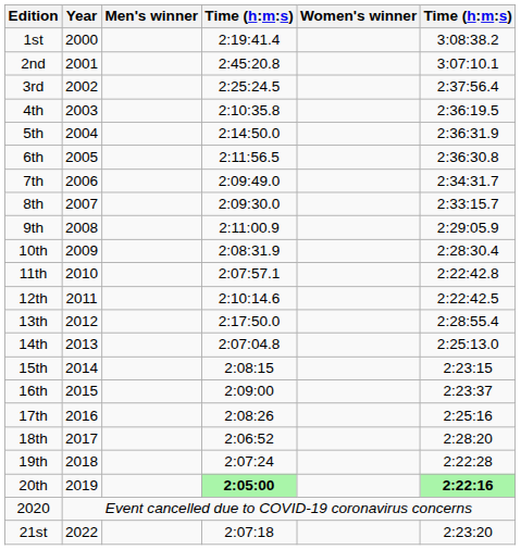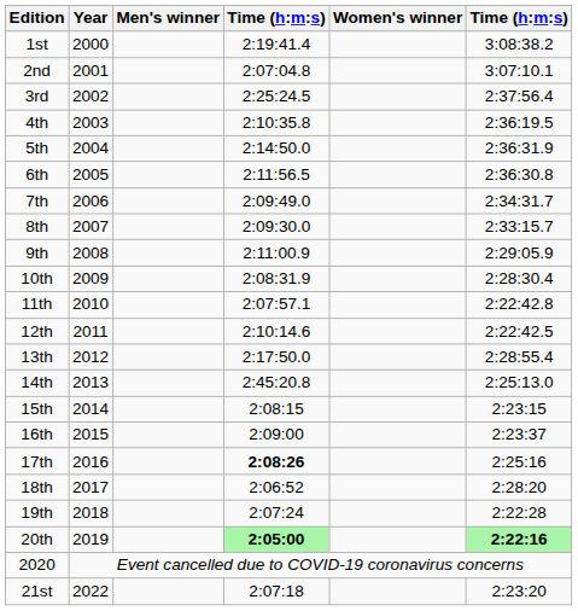 <table class="wikitable sortable" style="text-align:center">
 <tr>
 <th class=unsortable>Edition</th>
 <th>Year</th>
 <th class=unsortable>Men's winner</th>
 <th>Time (<a href='#'>h</a>:<a href='#'>m</a>:<a href='#'>s</a>)</th>
 <th class=unsortable>Women's winner</th>
 <th>Time (<a href='#'>h</a>:<a href='#'>m</a>:<a href='#'>s</a>)</th>
 </tr>
 <tr>
 <td>1st</td>
 <td>2000</td>
 <td align=left></td>
 <td>2:19:41.4</td>
 <td align=left></td>
 <td>3:08:38.2</td>
 </tr>
 <tr>
 <td>2nd</td>
 <td>2001</td>
 <td align=left></td>
-<td>2:45:20.8</td>
+<td>2:07:04.8</td>
 <td align=left></td>
 <td>3:07:10.1</td>
 </tr>
 <tr>
 <td>3rd</td>
 <td>2002</td>
 <td align=left></td>
 <td>2:25:24.5</td>
 <td align=left></td>
 <td>2:37:56.4</td>
 </tr>
 <tr>
 <td>4th</td>
 <td>2003</td>
 <td align=left></td>
 <td>2:10:35.8</td>
 <td align=left></td>
 <td>2:36:19.5</td>
 </tr>
 <tr>
 <td>5th</td>
 <td>2004</td>
 <td align=left></td>
 <td>2:14:50.0</td>
 <td align=left></td>
 <td>2:36:31.9</td>
 </tr>
 <tr>
 <td>6th</td>
 <td>2005</td>
 <td align=left></td>
 <td>2:11:56.5</td>
 <td align=left></td>
 <td>2:36:30.8</td>
 </tr>
 <tr>
 <td>7th</td>
 <td>2006</td>
 <td align=left></td>
 <td>2:09:49.0</td>
 <td align=left></td>
 <td>2:34:31.7</td>
 </tr>
 <tr>
 <td>8th</td>
 <td>2007</td>
 <td align=left></td>
 <td>2:09:30.0</td>
 <td align=left></td>
 <td>2:33:15.7</td>
 </tr>
 <tr>
 <td>9th</td>
 <td>2008</td>
 <td align=left></td>
 <td>2:11:00.9</td>
 <td align=left></td>
 <td>2:29:05.9</td>
 </tr>
 <tr>
 <td>10th</td>
 <td>2009</td>
 <td align=left></td>
 <td>2:08:31.9</td>
 <td align=left></td>
 <td>2:28:30.4</td>
 </tr>
 <tr>
 <td>11th</td>
 <td>2010</td>
 <td align=left></td>
 <td>2:07:57.1</td>
 <td align=left></td>
 <td>2:22:42.8</td>
 </tr>
 <tr>
 <td>12th</td>
 <td>2011</td>
 <td align=left></td>
 <td>2:10:14.6</td>
 <td align=left></td>
 <td>2:22:42.5</td>
 </tr>
 <tr>
 <td>13th</td>
 <td>2012</td>
 <td align=left></td>
 <td>2:17:50.0</td>
 <td align=left></td>
 <td>2:28:55.4</td>
 </tr>
 <tr>
 <td>14th</td>
 <td>2013</td>
 <td align=left></td>
-<td>2:07:04.8</td>
+<td>2:45:20.8</td>
 <td align=left></td>
 <td>2:25:13.0</td>
 </tr>
 <tr>
 <td>15th</td>
 <td>2014</td>
 <td align=left></td>
 <td>2:08:15</td>
 <td align=left></td>
 <td>2:23:15</td>
 </tr>
 <tr>
 <td>16th</td>
 <td>2015</td>
 <td align=left></td>
 <td>2:09:00</td>
 <td align=left></td>
 <td>2:23:37</td>
 </tr>
 <tr>
 <td>17th</td>
 <td>2016</td>
 <td align=left></td>
-<td>2:08:26</td>
+<td><strong>2:08:26</strong></td>
 <td align=left></td>
 <td>2:25:16</td>
 </tr>
 <tr>
 <td>18th</td>
 <td>2017</td>
 <td align=left></td>
 <td>2:06:52</td>
 <td align=left></td>
 <td>2:28:20</td>
 </tr>
 <tr>
 <td>19th</td>
 <td>2018</td>
 <td align=left></td>
 <td>2:07:24</td>
 <td align=left></td>
 <td>2:22:28</td>
 </tr>
 <tr>
 <td>20th</td>
 <td>2019</td>
 <td align=left></td>
 <td bgcolor=#A9F5A9><strong>2:05:00</strong></td>
 <td align=left></td>
 <td bgcolor=#A9F5A9><strong>2:22:16</strong></td>
 </tr>
 <tr>
 <td>2020</td>
 <td colspan="9" rowspan="1" align="center"><em>Event cancelled due to COVID-19 coronavirus concerns</em></td>
 </tr>
 <tr>
 <td>21st</td>
 <td>2022</td>
 <td align=left></td>
 <td>2:07:18</td>
 <td align=left></td>
 <td>2:23:20</td>
 </tr>
 </table>
